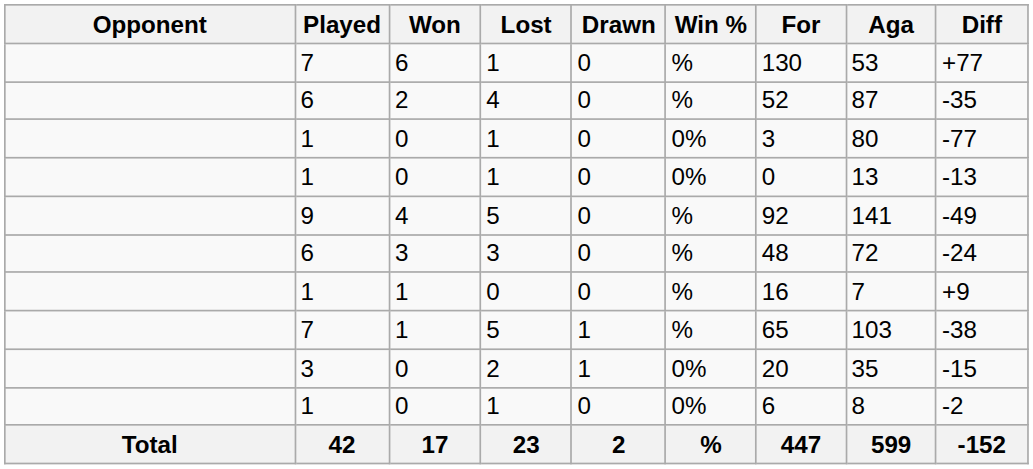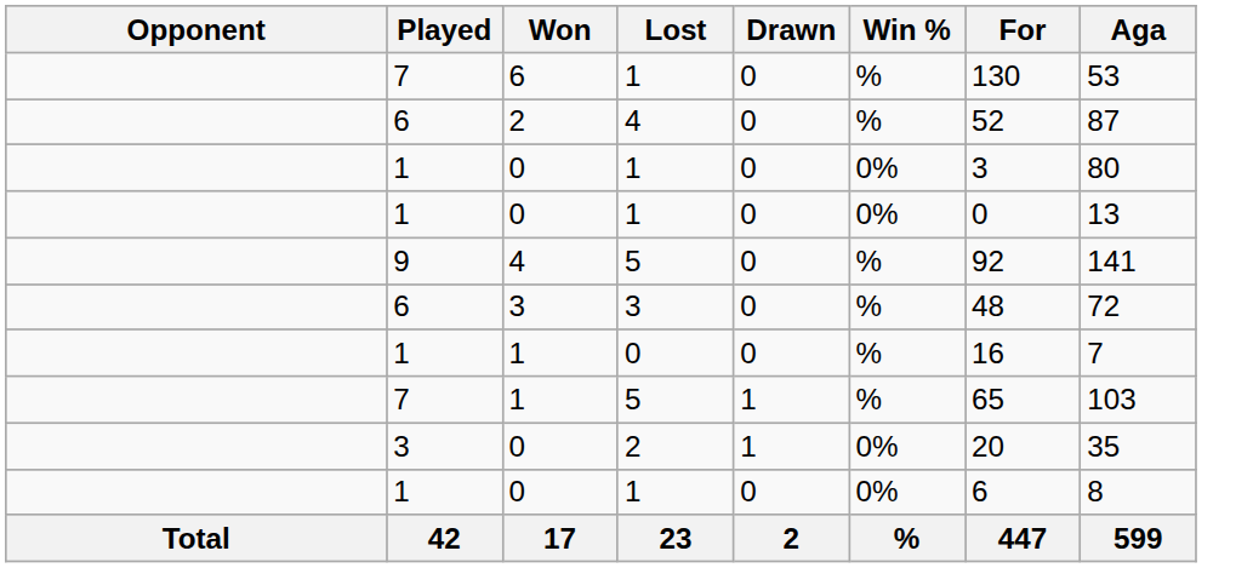 <table class="wikitable sortable" style="font-size:90%">
 <tr>
 <th style="width:180px;">Opponent</th>
 <th style="width:50px;">Played</th>
 <th style="width:50px;">Won</th>
 <th style="width:50px;">Lost</th>
 <th style="width:50px;">Drawn</th>
 <th style="width:50px;">Win %</th>
 <th style="width:50px;">For</th>
 <th style="width:50px;">Aga</th>
-<th style="width:50px;">Diff</th>
 </tr>
 <tr>
 <td></td>
 <td>7</td>
 <td>6</td>
 <td>1</td>
 <td>0</td>
 <td>%</td>
 <td>130</td>
 <td>53</td>
-<td>+77</td>
 </tr>
 <tr>
 <td></td>
 <td>6</td>
 <td>2</td>
 <td>4</td>
 <td>0</td>
 <td>%</td>
 <td>52</td>
 <td>87</td>
-<td>-35</td>
 </tr>
 <tr>
 <td></td>
 <td>1</td>
 <td>0</td>
 <td>1</td>
 <td>0</td>
 <td>0%</td>
 <td>3</td>
 <td>80</td>
-<td>-77</td>
 </tr>
 <tr>
 <td></td>
 <td>1</td>
 <td>0</td>
 <td>1</td>
 <td>0</td>
 <td>0%</td>
 <td>0</td>
 <td>13</td>
-<td>-13</td>
 </tr>
 <tr>
 <td></td>
 <td>9</td>
 <td>4</td>
 <td>5</td>
 <td>0</td>
 <td>%</td>
 <td>92</td>
 <td>141</td>
-<td>-49</td>
 </tr>
 <tr>
 <td></td>
 <td>6</td>
 <td>3</td>
 <td>3</td>
 <td>0</td>
 <td>%</td>
 <td>48</td>
 <td>72</td>
-<td>-24</td>
 </tr>
 <tr>
 <td></td>
 <td>1</td>
 <td>1</td>
 <td>0</td>
 <td>0</td>
 <td>%</td>
 <td>16</td>
 <td>7</td>
-<td>+9</td>
 </tr>
 <tr>
 <td></td>
 <td>7</td>
 <td>1</td>
 <td>5</td>
 <td>1</td>
 <td>%</td>
 <td>65</td>
 <td>103</td>
-<td>-38</td>
 </tr>
 <tr>
 <td></td>
 <td>3</td>
 <td>0</td>
 <td>2</td>
 <td>1</td>
 <td>0%</td>
 <td>20</td>
 <td>35</td>
-<td>-15</td>
 </tr>
 <tr>
 <td></td>
 <td>1</td>
 <td>0</td>
 <td>1</td>
 <td>0</td>
 <td>0%</td>
 <td>6</td>
 <td>8</td>
-<td>-2</td>
 </tr>
 <tr>
 <th>Total</th>
 <th>42</th>
 <th>17</th>
 <th>23</th>
 <th>2</th>
 <th>%</th>
 <th>447</th>
 <th>599</th>
-<th>-152</th>
 </tr>
 </table>
